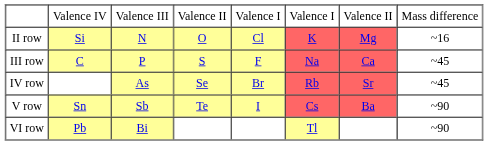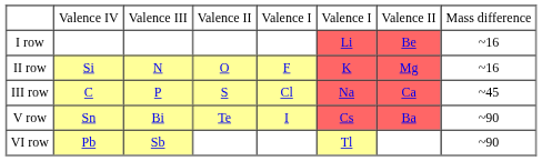 <table align="center" border="1" cellpadding="5" cellspacing="0">
 <tr align="center">
 <td></td>
 <td>Valence IV</td>
 <td>Valence III</td>
 <td>Valence II</td>
 <td>Valence I</td>
 <td>Valence I</td>
 <td>Valence II</td>
 <td>Mass difference</td>
 </tr>
 <tr align="center">
+<td>I row</td>
+<td></td>
+<td></td>
+<td></td>
+<td></td>
+<td style="background: #ff6666;"><a href='#'>Li</a></td>
+<td style="background: #ff6666;"><a href='#'>Be</a></td>
+<td>~16</td>
+</tr>
+<tr align="center">
 <td>II row</td>
 <td style="background: #ffff99;"><a href='#'>Si</a></td>
 <td style="background: #ffff99;"><a href='#'>N</a></td>
 <td style="background: #ffff99;"><a href='#'>O</a></td>
-<td style="background: #ffff99;"><a href='#'>Cl</a></td>
+<td style="background: #ffff99;"><a href='#'>F</a></td>
 <td style="background: #ff6666;"><a href='#'>K</a></td>
 <td style="background: #ff6666;"><a href='#'>Mg</a></td>
 <td>~16</td>
 </tr>
 <tr align="center">
 <td>III row</td>
 <td style="background: #ffff99;"><a href='#'>C</a></td>
 <td style="background: #ffff99;"><a href='#'>P</a></td>
 <td style="background: #ffff99;"><a href='#'>S</a></td>
-<td style="background: #ffff99;"><a href='#'>F</a></td>
+<td style="background: #ffff99;"><a href='#'>Cl</a></td>
 <td style="background: #ff6666;"><a href='#'>Na</a></td>
 <td style="background: #ff6666;"><a href='#'>Ca</a></td>
 <td>~45</td>
 </tr>
 <tr align="center">
-<td>IV row</td>
-<td></td>
-<td style="background: #ffff99;"><a href='#'>As</a></td>
-<td style="background: #ffff99;"><a href='#'>Se</a></td>
-<td style="background: #ffff99;"><a href='#'>Br</a></td>
-<td style="background: #ff6666;"><a href='#'>Rb</a></td>
-<td style="background: #ff6666;"><a href='#'>Sr</a></td>
-<td>~45</td>
-</tr>
-<tr align="center">
 <td>V row</td>
 <td style="background: #ffff99;"><a href='#'>Sn</a></td>
-<td style="background: #ffff99;"><a href='#'>Sb</a></td>
+<td style="background: #ffff99;"><a href='#'>Bi</a></td>
 <td style="background: #ffff99;"><a href='#'>Te</a></td>
 <td style="background: #ffff99;"><a href='#'>I</a></td>
 <td style="background: #ff6666;"><a href='#'>Cs</a></td>
 <td style="background: #ff6666;"><a href='#'>Ba</a></td>
 <td>~90</td>
 </tr>
 <tr align="center">
 <td>VI row</td>
 <td style="background: #ffff99;"><a href='#'>Pb</a></td>
-<td style="background: #ffff99;"><a href='#'>Bi</a></td>
+<td style="background: #ffff99;"><a href='#'>Sb</a></td>
 <td></td>
 <td></td>
 <td style="background: #ffff99;"><a href='#'>Tl</a></td>
 <td></td>
 <td>~90</td>
 </tr>
 <tr align="center">
 </tr>
 </table>
